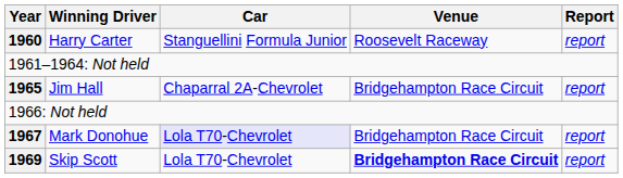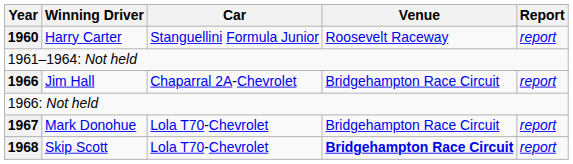 <table class="wikitable" font-size:"85%">
 <tr>
 <th>Year</th>
 <th>Winning Driver</th>
 <th>Car</th>
 <th>Venue</th>
 <th>Report</th>
 </tr>
 <tr>
 <th>1960</th>
 <td> <a href='#'>Harry Carter</a></td>
 <td><a href='#'>Stanguellini</a> <a href='#'>Formula Junior</a></td>
 <td><a href='#'>Roosevelt Raceway</a></td>
 <td><em><a href='#'>report</a></em></td>
 </tr>
 <tr>
 <td colspan=5>1961–1964: <em>Not held</em></td>
 </tr>
 <tr>
-<th>1965</th>
+<th>1966</th>
 <td> <a href='#'>Jim Hall</a></td>
 <td><a href='#'>Chaparral 2A</a>-<a href='#'>Chevrolet</a></td>
 <td><a href='#'>Bridgehampton Race Circuit</a></td>
 <td><em><a href='#'>report</a></em></td>
 </tr>
 <tr>
 <td colspan=5>1966: <em>Not held</em></td>
 </tr>
 <tr>
 <th>1967</th>
 <td> <a href='#'>Mark Donohue</a></td>
-<td style="background: lavender;"><a href='#'>Lola T70</a>-<a href='#'>Chevrolet</a></td>
+<td><a href='#'>Lola T70</a>-<a href='#'>Chevrolet</a></td>
 <td><a href='#'>Bridgehampton Race Circuit</a></td>
 <td><em><a href='#'>report</a></em></td>
 </tr>
 <tr>
-<th>1969</th>
+<th>1968</th>
 <td> <a href='#'>Skip Scott</a></td>
 <td><a href='#'>Lola T70</a>-<a href='#'>Chevrolet</a></td>
 <td><strong><a href='#'>Bridgehampton Race Circuit</a></strong></td>
 <td><em><a href='#'>report</a></em></td>
 </tr>
 </table>
